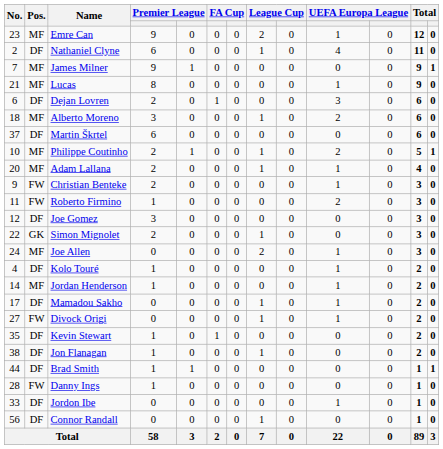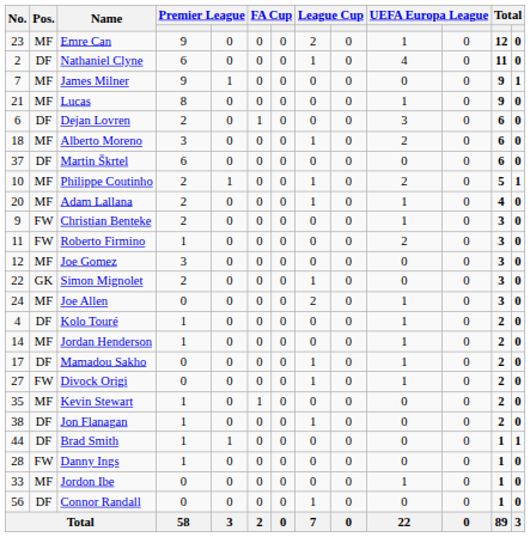 <table class="wikitable sortable" style="text-align: center;">
 <tr>
 <th rowspan="2">No.</th>
 <th rowspan="2">Pos.</th>
 <th rowspan="2">Name</th>
 <th colspan="2"><a href='#'>Premier League</a></th>
 <th colspan="2"><a href='#'>FA Cup</a></th>
 <th colspan="2"><a href='#'>League Cup</a></th>
 <th colspan="2"><a href='#'>UEFA Europa League</a></th>
 <th colspan="2">Total</th>
 </tr>
 <tr>
 <th></th>
 <th></th>
 <th></th>
 <th></th>
 <th></th>
 <th></th>
 <th></th>
 <th></th>
 <th></th>
 <th></th>
 </tr>
 <tr>
 <td>23</td>
 <td>MF</td>
 <td align=left> <a href='#'>Emre Can</a></td>
 <td>9</td>
 <td>0</td>
 <td>0</td>
 <td>0</td>
 <td>2</td>
 <td>0</td>
 <td>1</td>
 <td>0</td>
 <td><strong>12</strong></td>
 <td><strong>0</strong></td>
 </tr>
 <tr>
 <td>2</td>
 <td>DF</td>
 <td align=left> <a href='#'>Nathaniel Clyne</a></td>
 <td>6</td>
 <td>0</td>
 <td>0</td>
 <td>0</td>
 <td>1</td>
 <td>0</td>
 <td>4</td>
 <td>0</td>
 <td><strong>11</strong></td>
 <td><strong>0</strong></td>
 </tr>
 <tr>
 <td>7</td>
 <td>MF</td>
 <td align=left> <a href='#'>James Milner</a></td>
 <td>9</td>
 <td>1</td>
 <td>0</td>
 <td>0</td>
 <td>0</td>
 <td>0</td>
 <td>0</td>
 <td>0</td>
 <td><strong>9</strong></td>
 <td><strong>1</strong></td>
 </tr>
 <tr>
 <td>21</td>
 <td>MF</td>
 <td align=left> <a href='#'>Lucas</a></td>
 <td>8</td>
 <td>0</td>
 <td>0</td>
 <td>0</td>
 <td>0</td>
 <td>0</td>
 <td>1</td>
 <td>0</td>
 <td><strong>9</strong></td>
 <td><strong>0</strong></td>
 </tr>
 <tr>
 <td>6</td>
 <td>DF</td>
 <td align=left> <a href='#'>Dejan Lovren</a></td>
 <td>2</td>
 <td>0</td>
 <td>1</td>
 <td>0</td>
 <td>0</td>
 <td>0</td>
 <td>3</td>
 <td>0</td>
 <td><strong>6</strong></td>
 <td><strong>0</strong></td>
 </tr>
 <tr>
 <td>18</td>
 <td>MF</td>
 <td align=left> <a href='#'>Alberto Moreno</a></td>
 <td>3</td>
 <td>0</td>
 <td>0</td>
 <td>0</td>
 <td>1</td>
 <td>0</td>
 <td>2</td>
 <td>0</td>
 <td><strong>6</strong></td>
 <td><strong>0</strong></td>
 </tr>
 <tr>
 <td>37</td>
 <td>DF</td>
 <td align=left> <a href='#'>Martin Škrtel</a></td>
 <td>6</td>
 <td>0</td>
 <td>0</td>
 <td>0</td>
 <td>0</td>
 <td>0</td>
 <td>0</td>
 <td>0</td>
 <td><strong>6</strong></td>
 <td><strong>0</strong></td>
 </tr>
 <tr>
 <td>10</td>
 <td>MF</td>
 <td align=left> <a href='#'>Philippe Coutinho</a></td>
 <td>2</td>
 <td>1</td>
 <td>0</td>
 <td>0</td>
 <td>1</td>
 <td>0</td>
 <td>2</td>
 <td>0</td>
 <td><strong>5</strong></td>
 <td><strong>1</strong></td>
 </tr>
 <tr>
 <td>20</td>
 <td>MF</td>
 <td align=left> <a href='#'>Adam Lallana</a></td>
 <td>2</td>
 <td>0</td>
 <td>0</td>
 <td>0</td>
 <td>1</td>
 <td>0</td>
 <td>1</td>
 <td>0</td>
 <td><strong>4</strong></td>
 <td><strong>0</strong></td>
 </tr>
 <tr>
 <td>9</td>
 <td>FW</td>
 <td align=left> <a href='#'>Christian Benteke</a></td>
 <td>2</td>
 <td>0</td>
 <td>0</td>
 <td>0</td>
 <td>0</td>
 <td>0</td>
 <td>1</td>
 <td>0</td>
 <td><strong>3</strong></td>
 <td><strong>0</strong></td>
 </tr>
 <tr>
 <td>11</td>
 <td>FW</td>
 <td align=left> <a href='#'>Roberto Firmino</a></td>
 <td>1</td>
 <td>0</td>
 <td>0</td>
 <td>0</td>
 <td>0</td>
 <td>0</td>
 <td>2</td>
 <td>0</td>
 <td><strong>3</strong></td>
 <td><strong>0</strong></td>
 </tr>
 <tr>
 <td>12</td>
-<td>DF</td>
+<td>MF</td>
 <td align=left> <a href='#'>Joe Gomez</a></td>
 <td>3</td>
 <td>0</td>
 <td>0</td>
 <td>0</td>
 <td>0</td>
 <td>0</td>
 <td>0</td>
 <td>0</td>
 <td><strong>3</strong></td>
 <td><strong>0</strong></td>
 </tr>
 <tr>
 <td>22</td>
 <td>GK</td>
 <td align=left> <a href='#'>Simon Mignolet</a></td>
 <td>2</td>
 <td>0</td>
 <td>0</td>
 <td>0</td>
 <td>1</td>
 <td>0</td>
 <td>0</td>
 <td>0</td>
 <td><strong>3</strong></td>
 <td><strong>0</strong></td>
 </tr>
 <tr>
 <td>24</td>
 <td>MF</td>
 <td align=left> <a href='#'>Joe Allen</a></td>
 <td>0</td>
 <td>0</td>
 <td>0</td>
 <td>0</td>
 <td>2</td>
 <td>0</td>
 <td>1</td>
 <td>0</td>
 <td><strong>3</strong></td>
 <td><strong>0</strong></td>
 </tr>
 <tr>
 <td>4</td>
 <td>DF</td>
 <td align=left> <a href='#'>Kolo Touré</a></td>
 <td>1</td>
 <td>0</td>
 <td>0</td>
 <td>0</td>
 <td>0</td>
 <td>0</td>
 <td>1</td>
 <td>0</td>
 <td><strong>2</strong></td>
 <td><strong>0</strong></td>
 </tr>
 <tr>
 <td>14</td>
 <td>MF</td>
 <td align=left> <a href='#'>Jordan Henderson</a></td>
 <td>1</td>
 <td>0</td>
 <td>0</td>
 <td>0</td>
 <td>0</td>
 <td>0</td>
 <td>1</td>
 <td>0</td>
 <td><strong>2</strong></td>
 <td><strong>0</strong></td>
 </tr>
 <tr>
 <td>17</td>
 <td>DF</td>
 <td align=left> <a href='#'>Mamadou Sakho</a></td>
 <td>0</td>
 <td>0</td>
 <td>0</td>
 <td>0</td>
 <td>1</td>
 <td>0</td>
 <td>1</td>
 <td>0</td>
 <td><strong>2</strong></td>
 <td><strong>0</strong></td>
 </tr>
 <tr>
 <td>27</td>
 <td>FW</td>
 <td align=left> <a href='#'>Divock Origi</a></td>
 <td>0</td>
 <td>0</td>
 <td>0</td>
 <td>0</td>
 <td>1</td>
 <td>0</td>
 <td>1</td>
 <td>0</td>
 <td><strong>2</strong></td>
 <td><strong>0</strong></td>
 </tr>
 <tr>
 <td>35</td>
-<td>DF</td>
+<td>MF</td>
 <td align=left> <a href='#'>Kevin Stewart</a></td>
 <td>1</td>
 <td>0</td>
 <td>1</td>
 <td>0</td>
 <td>0</td>
 <td>0</td>
 <td>0</td>
 <td>0</td>
 <td><strong>2</strong></td>
 <td><strong>0</strong></td>
 </tr>
 <tr>
 <td>38</td>
 <td>DF</td>
 <td align=left> <a href='#'>Jon Flanagan</a></td>
 <td>1</td>
 <td>0</td>
 <td>0</td>
 <td>0</td>
 <td>1</td>
 <td>0</td>
 <td>0</td>
 <td>0</td>
 <td><strong>2</strong></td>
 <td><strong>0</strong></td>
 </tr>
 <tr>
 <td>44</td>
 <td>DF</td>
 <td align=left> <a href='#'>Brad Smith</a></td>
 <td>1</td>
 <td>1</td>
 <td>0</td>
 <td>0</td>
 <td>0</td>
 <td>0</td>
 <td>0</td>
 <td>0</td>
 <td><strong>1</strong></td>
 <td><strong>1</strong></td>
 </tr>
 <tr>
 <td>28</td>
 <td>FW</td>
 <td align=left> <a href='#'>Danny Ings</a></td>
 <td>1</td>
 <td>0</td>
 <td>0</td>
 <td>0</td>
 <td>0</td>
 <td>0</td>
 <td>0</td>
 <td>0</td>
 <td><strong>1</strong></td>
 <td><strong>0</strong></td>
 </tr>
 <tr>
 <td>33</td>
-<td>DF</td>
+<td>MF</td>
 <td align=left> <a href='#'>Jordon Ibe</a></td>
 <td>0</td>
 <td>0</td>
 <td>0</td>
 <td>0</td>
 <td>0</td>
 <td>0</td>
 <td>1</td>
 <td>0</td>
 <td><strong>1</strong></td>
 <td><strong>0</strong></td>
 </tr>
 <tr>
 <td>56</td>
 <td>DF</td>
 <td align=left> <a href='#'>Connor Randall</a></td>
 <td>0</td>
 <td>0</td>
 <td>0</td>
 <td>0</td>
 <td>1</td>
 <td>0</td>
 <td>0</td>
 <td>0</td>
 <td><strong>1</strong></td>
 <td><strong>0</strong></td>
 </tr>
 <tr>
 <th colspan=3>Total</th>
 <th>58</th>
 <th>3</th>
 <th>2</th>
 <th>0</th>
 <th>7</th>
 <th>0</th>
 <th>22</th>
 <th>0</th>
 <th>89</th>
 <th>3</th>
 </tr>
 </table>
